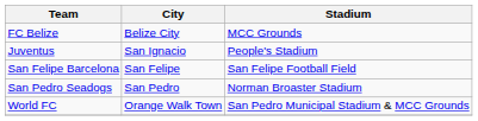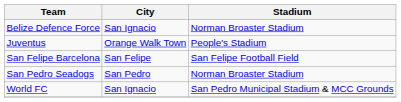 <table class="wikitable">
 <tr>
 <th>Team</th>
 <th>City</th>
 <th>Stadium</th>
 </tr>
 <tr>
-<td><a href='#'>FC Belize</a></td>
-<td><a href='#'>Belize City</a></td>
-<td><a href='#'>MCC Grounds</a></td>
+<td><a href='#'>Belize Defence Force</a></td>
+<td><a href='#'>San Ignacio</a></td>
+<td><a href='#'>Norman Broaster Stadium</a></td>
 </tr>
 <tr>
 <td><a href='#'>Juventus</a></td>
-<td><a href='#'>San Ignacio</a></td>
+<td><a href='#'>Orange Walk Town</a></td>
 <td><a href='#'>People's Stadium</a></td>
 </tr>
 <tr>
 <td><a href='#'>San Felipe Barcelona</a></td>
 <td><a href='#'>San Felipe</a></td>
 <td><a href='#'>San Felipe Football Field</a></td>
 </tr>
 <tr>
 <td><a href='#'>San Pedro Seadogs</a></td>
 <td><a href='#'>San Pedro</a></td>
 <td><a href='#'>Norman Broaster Stadium</a></td>
 </tr>
 <tr>
 <td><a href='#'>World FC</a></td>
-<td><a href='#'>Orange Walk Town</a></td>
+<td><a href='#'>San Ignacio</a></td>
 <td><a href='#'>San Pedro Municipal Stadium</a> & <a href='#'>MCC Grounds</a></td>
 </tr>
 <tr>
 </tr>
 </table>
